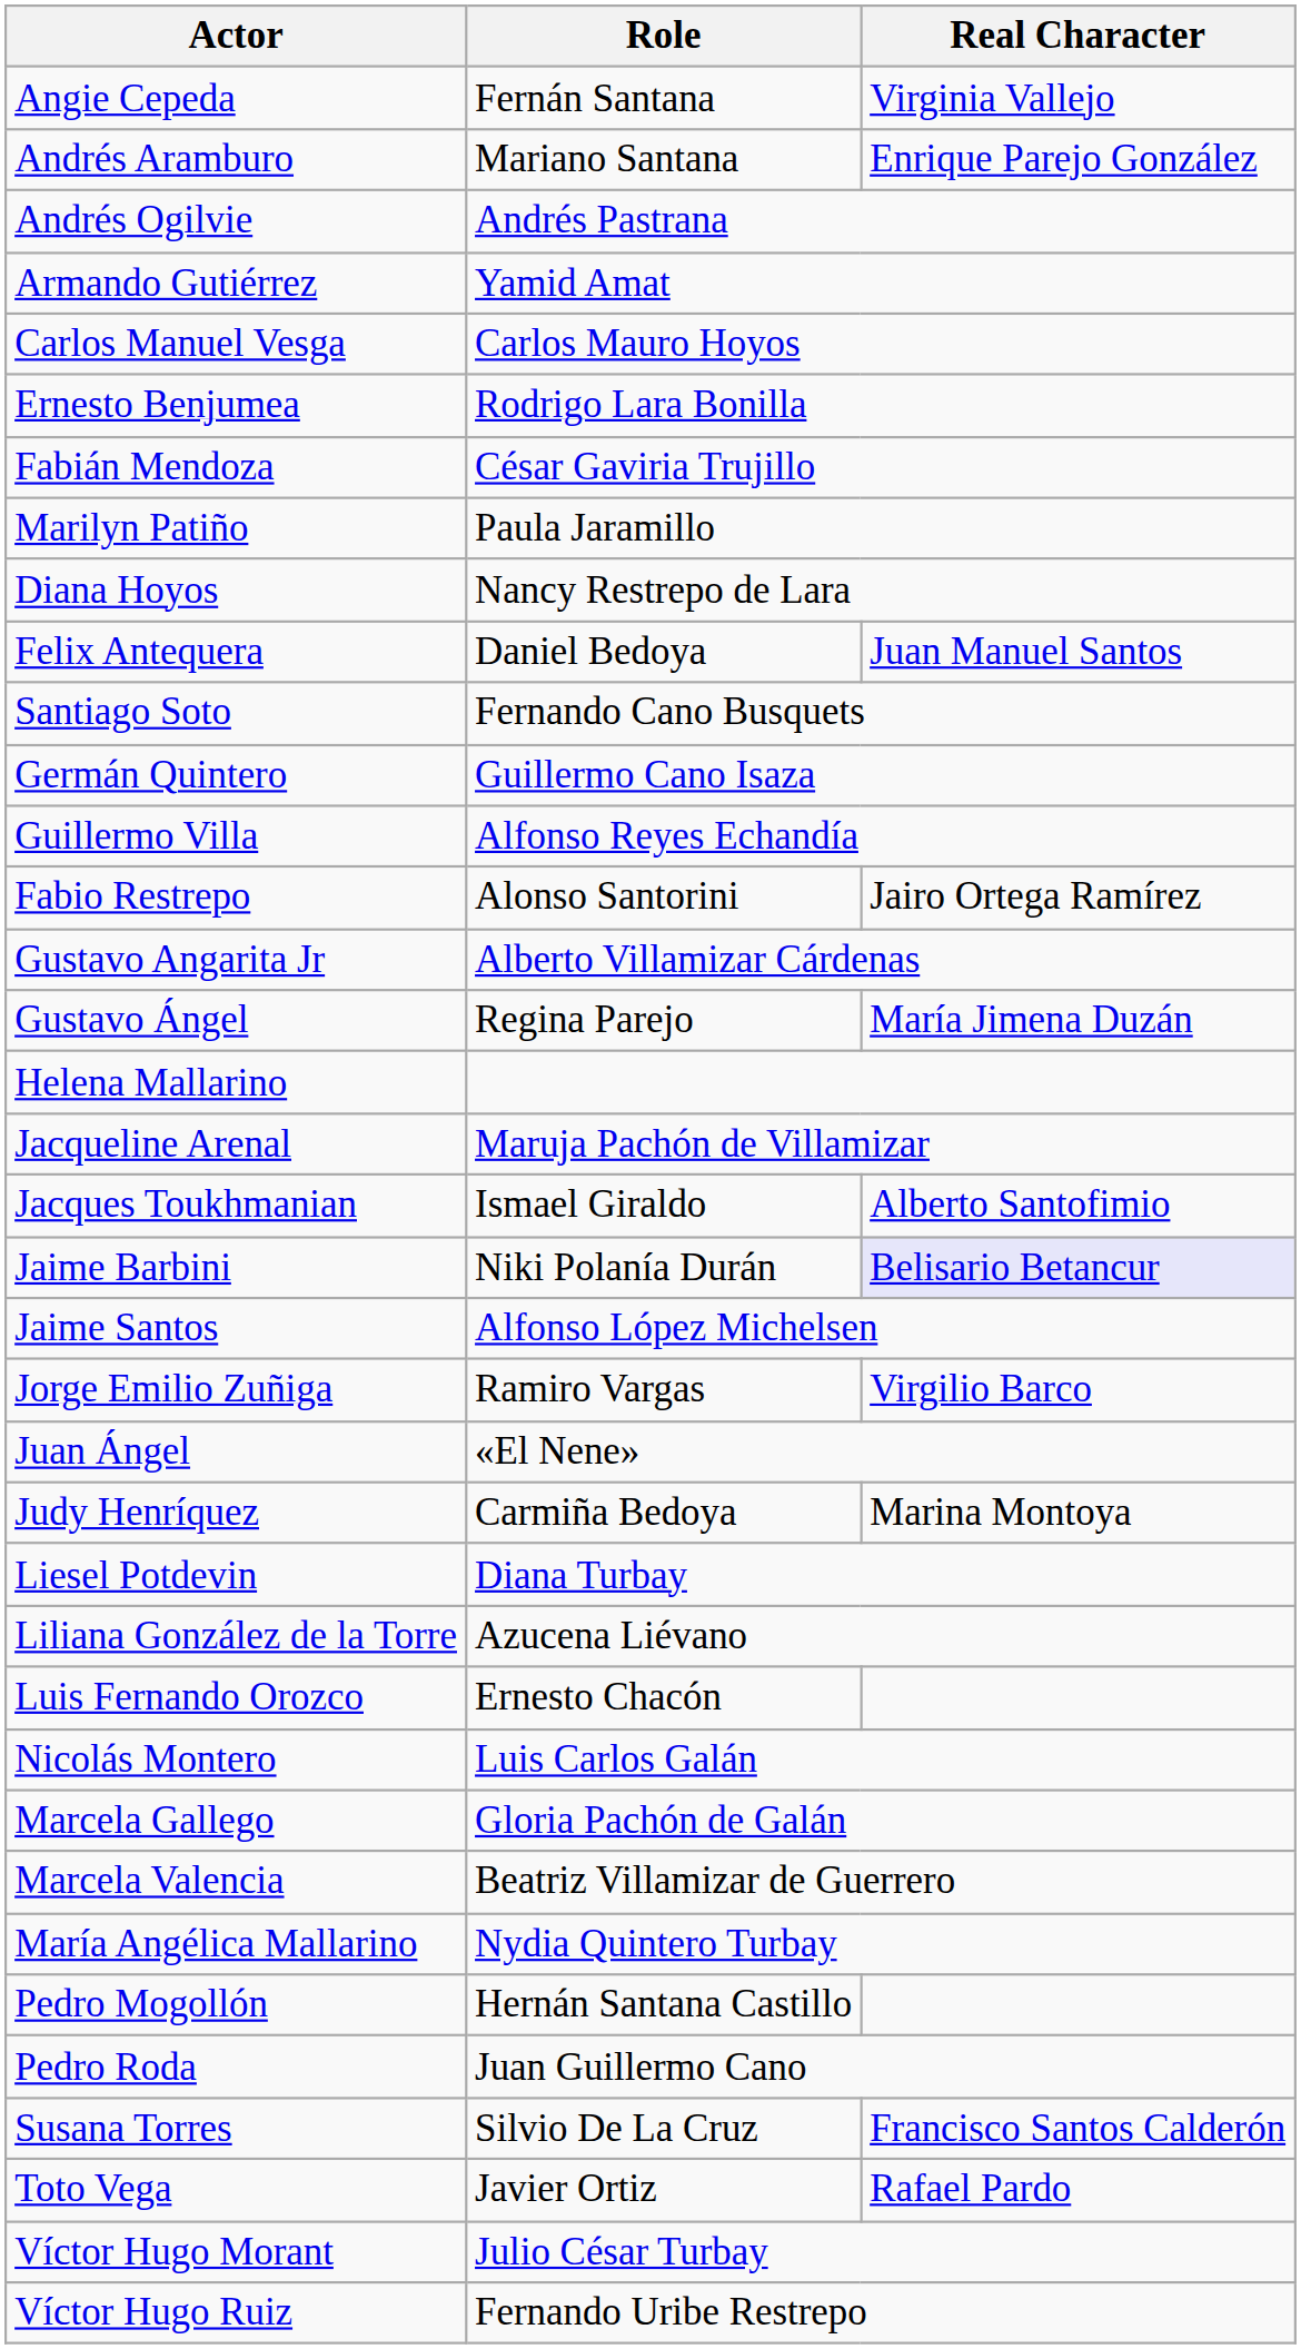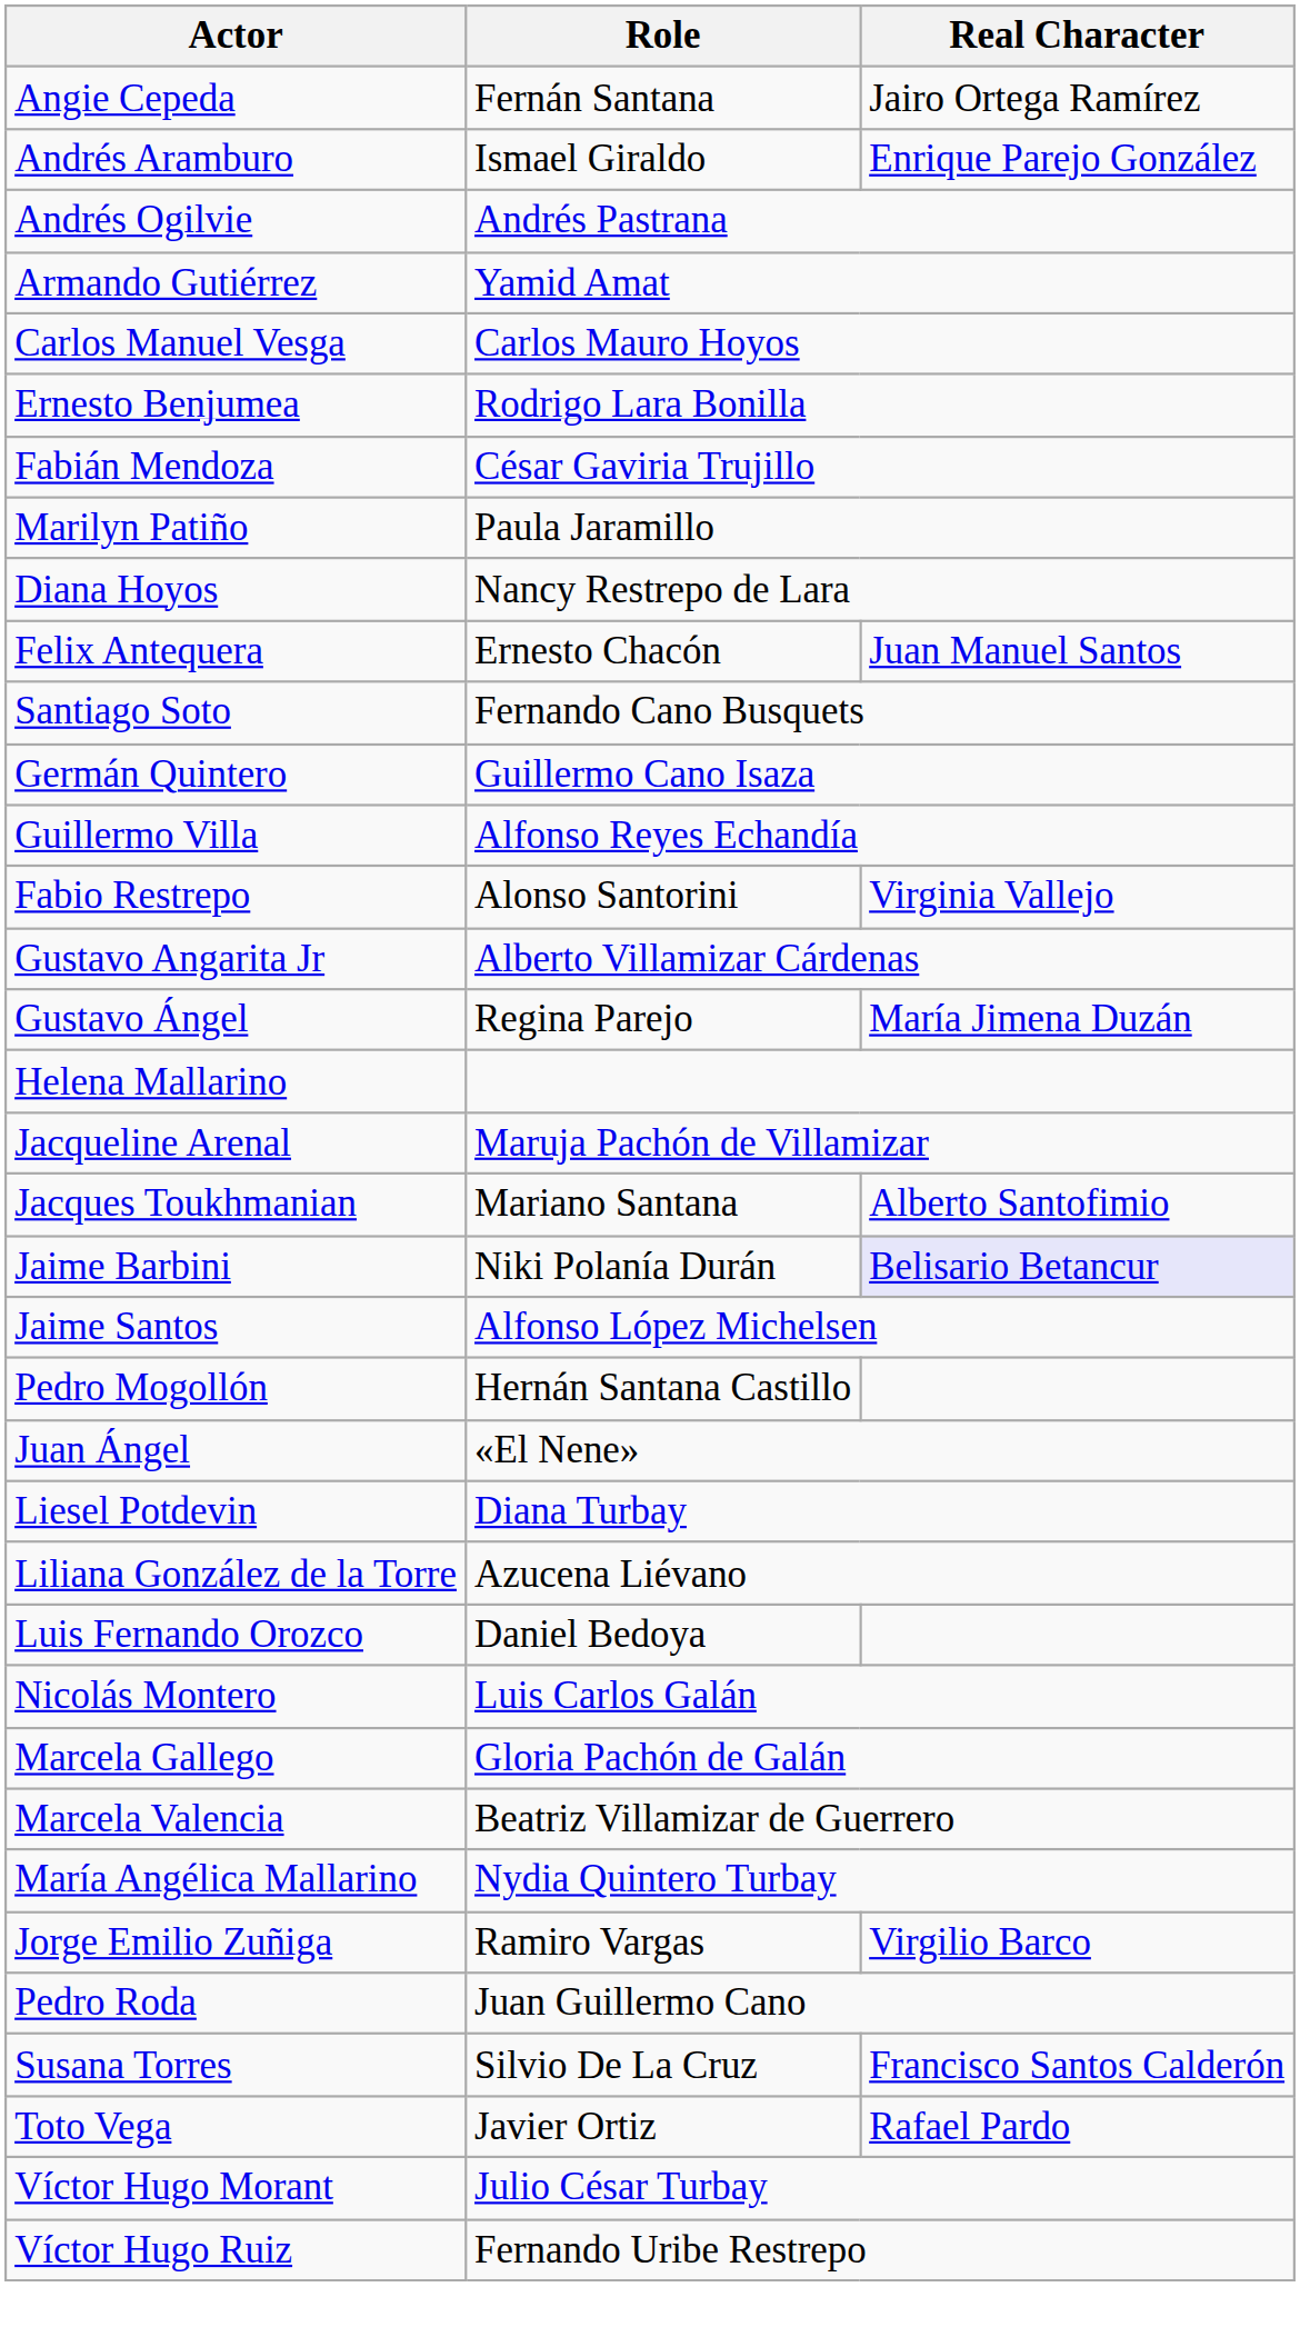 <table class="wikitable sortable">
 <tr>
 <th>Actor</th>
 <th>Role</th>
 <th>Real Character</th>
 </tr>
 <tr>
 <td><a href='#'>Angie Cepeda</a></td>
 <td>Fernán Santana</td>
-<td><a href='#'>Virginia Vallejo</a></td>
+<td>Jairo Ortega Ramírez</td>
 </tr>
 <tr>
 <td><a href='#'>Andrés Aramburo</a></td>
-<td>Mariano Santana</td>
+<td>Ismael Giraldo</td>
 <td><a href='#'>Enrique Parejo González</a></td>
 </tr>
 <tr>
 <td><a href='#'>Andrés Ogilvie</a></td>
 <td colspan="2"><a href='#'>Andrés Pastrana</a></td>
 </tr>
 <tr>
 <td><a href='#'>Armando Gutiérrez</a></td>
 <td colspan="2"><a href='#'>Yamid Amat</a></td>
 </tr>
 <tr>
 <td><a href='#'>Carlos Manuel Vesga</a></td>
 <td colspan="2"><a href='#'>Carlos Mauro Hoyos</a></td>
 </tr>
 <tr>
 <td><a href='#'>Ernesto Benjumea</a></td>
 <td colspan="2"><a href='#'>Rodrigo Lara Bonilla</a></td>
 </tr>
 <tr>
 <td><a href='#'>Fabián Mendoza</a></td>
 <td colspan="2"><a href='#'>César Gaviria Trujillo</a></td>
 </tr>
 <tr>
 <td><a href='#'>Marilyn Patiño</a></td>
 <td colspan="2">Paula Jaramillo</td>
 </tr>
 <tr>
 <td><a href='#'>Diana Hoyos</a></td>
 <td colspan="2">Nancy Restrepo de Lara</td>
 </tr>
 <tr>
 <td><a href='#'>Felix Antequera</a></td>
-<td>Daniel Bedoya</td>
+<td>Ernesto Chacón</td>
 <td><a href='#'>Juan Manuel Santos</a></td>
 </tr>
 <tr>
 <td><a href='#'>Santiago Soto</a></td>
 <td colspan="2">Fernando Cano Busquets</td>
 </tr>
 <tr>
 <td><a href='#'>Germán Quintero</a></td>
 <td colspan="2"><a href='#'>Guillermo Cano Isaza</a></td>
 </tr>
 <tr>
 <td><a href='#'>Guillermo Villa</a></td>
 <td colspan="2"><a href='#'>Alfonso Reyes Echandía</a></td>
 </tr>
 <tr>
 <td><a href='#'>Fabio Restrepo</a></td>
 <td>Alonso Santorini</td>
-<td>Jairo Ortega Ramírez</td>
+<td><a href='#'>Virginia Vallejo</a></td>
 </tr>
 <tr>
 <td><a href='#'>Gustavo Angarita Jr</a></td>
 <td colspan="2"><a href='#'>Alberto Villamizar Cárdenas</a></td>
 </tr>
 <tr>
 <td><a href='#'>Gustavo Ángel</a></td>
 <td>Regina Parejo</td>
 <td><a href='#'>María Jimena Duzán</a></td>
 </tr>
 <tr>
 <td><a href='#'>Helena Mallarino</a></td>
 <td colspan="2"></td>
 </tr>
 <tr>
 <td><a href='#'>Jacqueline Arenal</a></td>
 <td colspan="2"><a href='#'>Maruja Pachón de Villamizar</a></td>
 </tr>
 <tr>
 <td><a href='#'>Jacques Toukhmanian</a></td>
-<td>Ismael Giraldo</td>
+<td>Mariano Santana</td>
 <td><a href='#'>Alberto Santofimio</a></td>
 </tr>
 <tr>
 <td><a href='#'>Jaime Barbini</a></td>
 <td>Niki Polanía Durán</td>
 <td style="background: lavender;"><a href='#'>Belisario Betancur</a></td>
 </tr>
 <tr>
 <td><a href='#'>Jaime Santos</a></td>
 <td colspan="2"><a href='#'>Alfonso López Michelsen</a></td>
 </tr>
 <tr>
-<td><a href='#'>Jorge Emilio Zuñiga</a></td>
-<td>Ramiro Vargas</td>
-<td><a href='#'>Virgilio Barco</a></td>
+<td><a href='#'>Pedro Mogollón</a></td>
+<td>Hernán Santana Castillo</td>
+<td></td>
 </tr>
 <tr>
 <td><a href='#'>Juan Ángel</a></td>
 <td colspan="2">«El Nene»</td>
-</tr>
-<tr>
-<td><a href='#'>Judy Henríquez</a></td>
-<td>Carmiña Bedoya</td>
-<td>Marina Montoya</td>
 </tr>
 <tr>
 <td><a href='#'>Liesel Potdevin</a></td>
 <td colspan="2"><a href='#'>Diana Turbay</a></td>
 </tr>
 <tr>
 <td><a href='#'>Liliana González de la Torre</a></td>
 <td colspan="2">Azucena Liévano</td>
 </tr>
 <tr>
 <td><a href='#'>Luis Fernando Orozco</a></td>
-<td>Ernesto Chacón</td>
+<td>Daniel Bedoya</td>
 <td></td>
 </tr>
 <tr>
 <td><a href='#'>Nicolás Montero</a></td>
 <td colspan="2"><a href='#'>Luis Carlos Galán</a></td>
 </tr>
 <tr>
 <td><a href='#'>Marcela Gallego</a></td>
 <td colspan="2"><a href='#'>Gloria Pachón de Galán</a></td>
 </tr>
 <tr>
 <td><a href='#'>Marcela Valencia</a></td>
 <td colspan="2">Beatriz Villamizar de Guerrero</td>
 </tr>
 <tr>
 <td><a href='#'>María Angélica Mallarino</a></td>
 <td colspan="2"><a href='#'>Nydia Quintero Turbay</a></td>
 </tr>
 <tr>
-<td><a href='#'>Pedro Mogollón</a></td>
-<td>Hernán Santana Castillo</td>
-<td></td>
+<td><a href='#'>Jorge Emilio Zuñiga</a></td>
+<td>Ramiro Vargas</td>
+<td><a href='#'>Virgilio Barco</a></td>
 </tr>
 <tr>
 <td><a href='#'>Pedro Roda</a></td>
 <td colspan="2">Juan Guillermo Cano</td>
 </tr>
 <tr>
 <td><a href='#'>Susana Torres</a></td>
 <td>Silvio De La Cruz</td>
 <td><a href='#'>Francisco Santos Calderón</a></td>
 </tr>
 <tr>
 <td><a href='#'>Toto Vega</a></td>
 <td>Javier Ortiz</td>
 <td><a href='#'>Rafael Pardo</a></td>
 </tr>
 <tr>
 <td><a href='#'>Víctor Hugo Morant</a></td>
 <td colspan="2"><a href='#'>Julio César Turbay</a></td>
 </tr>
 <tr>
 <td><a href='#'>Víctor Hugo Ruiz</a></td>
 <td colspan="2">Fernando Uribe Restrepo</td>
 </tr>
 </table>
